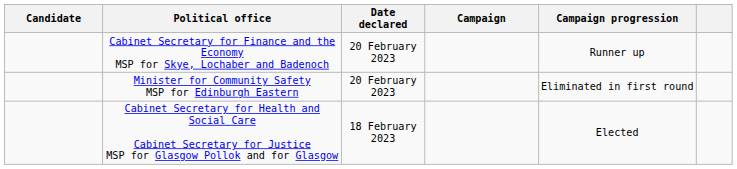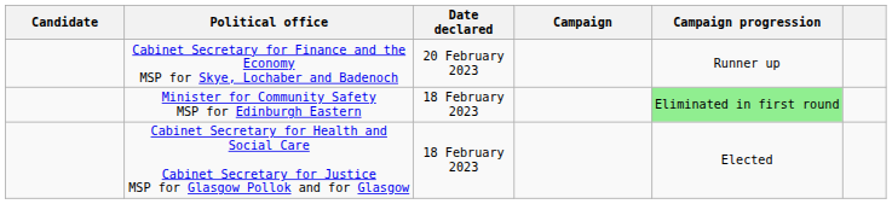 <table class="wikitable sortable wiki table" style="text-align:center">
 <tr>
 <th scope="col" style="width: 120px;">Candidate</th>
 <th scope="col" style="width: 300px;">Political office</th>
 <th scope="col" style="width: 100px;">Date declared</th>
 <th scope="col" style="width: 140px;" ! class="unsortable">Campaign</th>
 <th>Campaign progression</th>
 <th colspan="2" scope="col" style="width: 40px;" class="unsortable" !></th>
 </tr>
 <tr>
 <td><br></td>
 <td><a href='#'>Cabinet Secretary for Finance and the Economy</a> <br>MSP for <a href='#'>Skye, Lochaber and Badenoch</a><br></td>
 <td>20 February 2023</td>
 <td><br></td>
 <td>Runner up</td>
 <td></td>
 </tr>
 <tr>
 <td><br></td>
 <td><a href='#'>Minister for Community Safety</a> <br>MSP for <a href='#'>Edinburgh Eastern</a> </td>
-<td>20 February 2023</td>
+<td>18 February 2023</td>
 <td><br></td>
-<td>Eliminated in first round</td>
+<td style="background: lightgreen;">Eliminated in first round</td>
 <td></td>
 </tr>
 <tr>
 <td><br></td>
 <td><a href='#'>Cabinet Secretary for Health and Social Care</a><br><br><a href='#'>Cabinet Secretary for Justice</a> <br>MSP for <a href='#'>Glasgow Pollok</a>  and for <a href='#'>Glasgow</a> </td>
 <td>18 February 2023</td>
 <td><br></td>
 <td>Elected</td>
 <td></td>
 </tr>
 </table>
